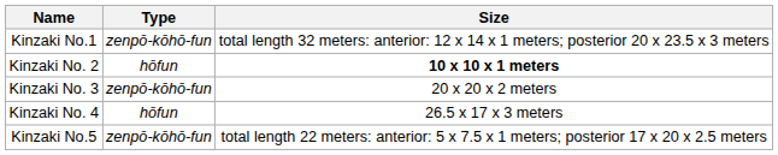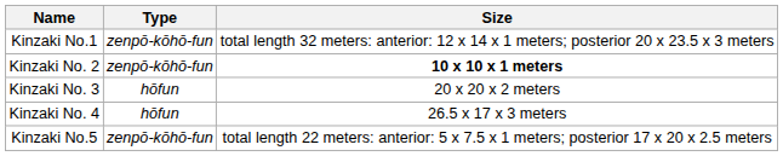 <table class="wikitable" style="text-align:center;background:#ffffff;white-space:nowrap;font-size:85%">
 <tr>
 <th>Name</th>
 <th>Type</th>
 <th>Size</th>
 </tr>
 <tr>
 <td>Kinzaki No.1</td>
 <td><em>zenpō-kōhō-fun</em></td>
 <td>total length 32 meters: anterior: 12 x 14 x 1 meters; posterior 20 x 23.5 x 3 meters</td>
 </tr>
 <tr>
 <td>Kinzaki No. 2</td>
-<td><em>hōfun</em></td>
+<td><em>zenpō-kōhō-fun</em></td>
 <td><strong>10 x 10 x 1 meters</strong></td>
 </tr>
 <tr>
 <td>Kinzaki No. 3</td>
-<td><em>zenpō-kōhō-fun</em></td>
+<td><em>hōfun</em></td>
 <td>20 x 20 x 2 meters</td>
 </tr>
 <tr>
 <td>Kinzaki No. 4</td>
 <td><em>hōfun</em></td>
 <td>26.5 x 17 x 3 meters</td>
 </tr>
 <tr>
 <td>Kinzaki No.5</td>
 <td><em>zenpō-kōhō-fun</em></td>
 <td>total length 22 meters: anterior: 5 x 7.5 x 1 meters; posterior 17 x 20 x 2.5 meters</td>
 </tr>
 </table>
